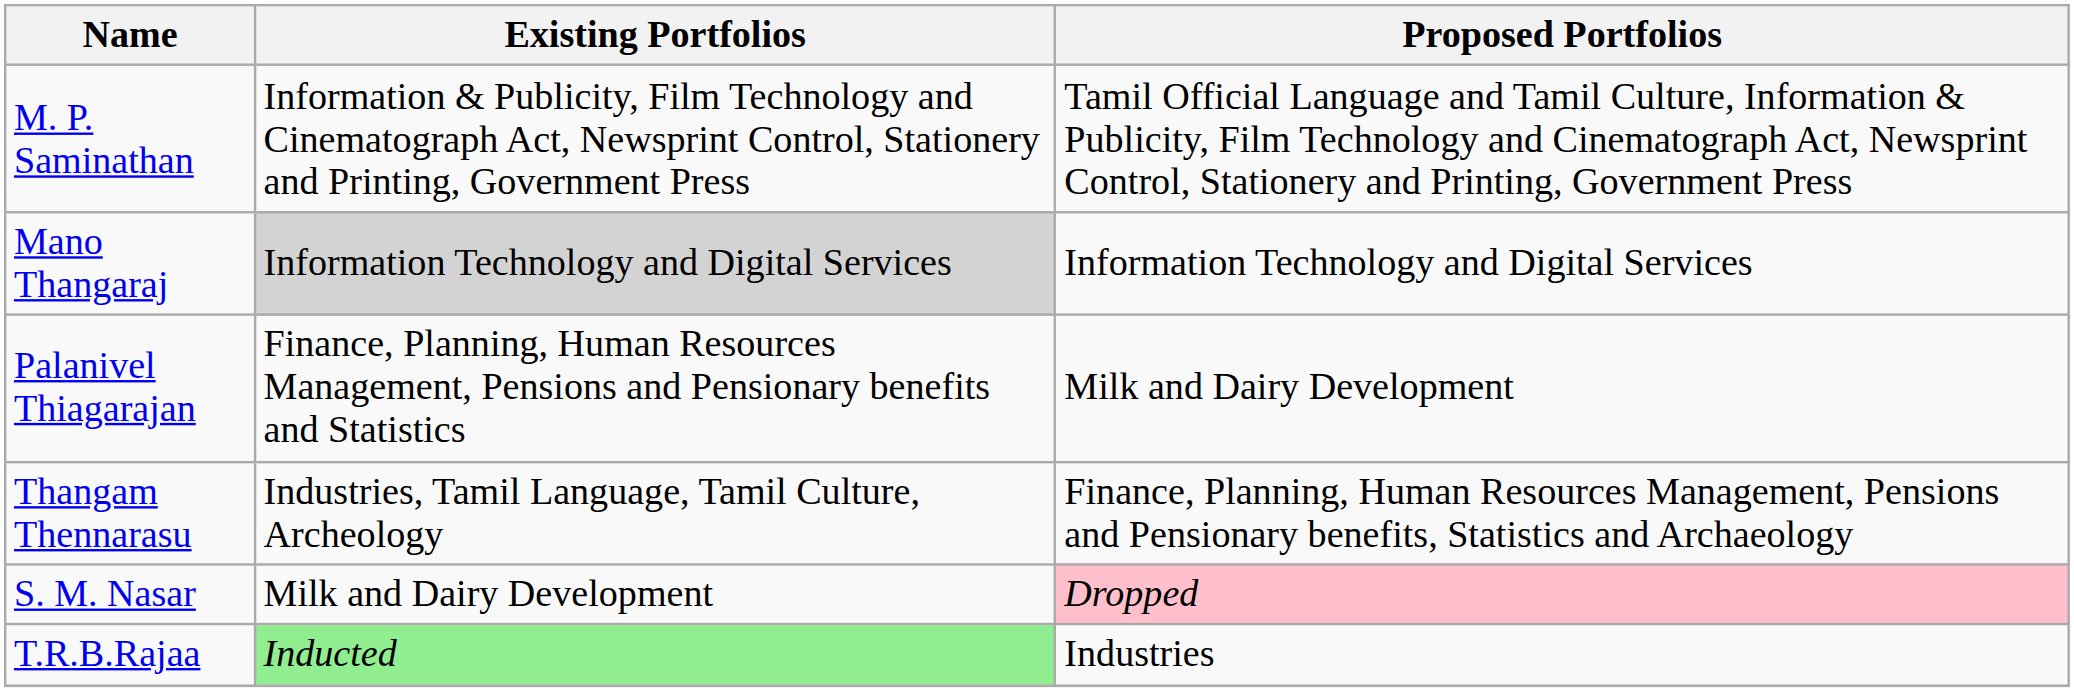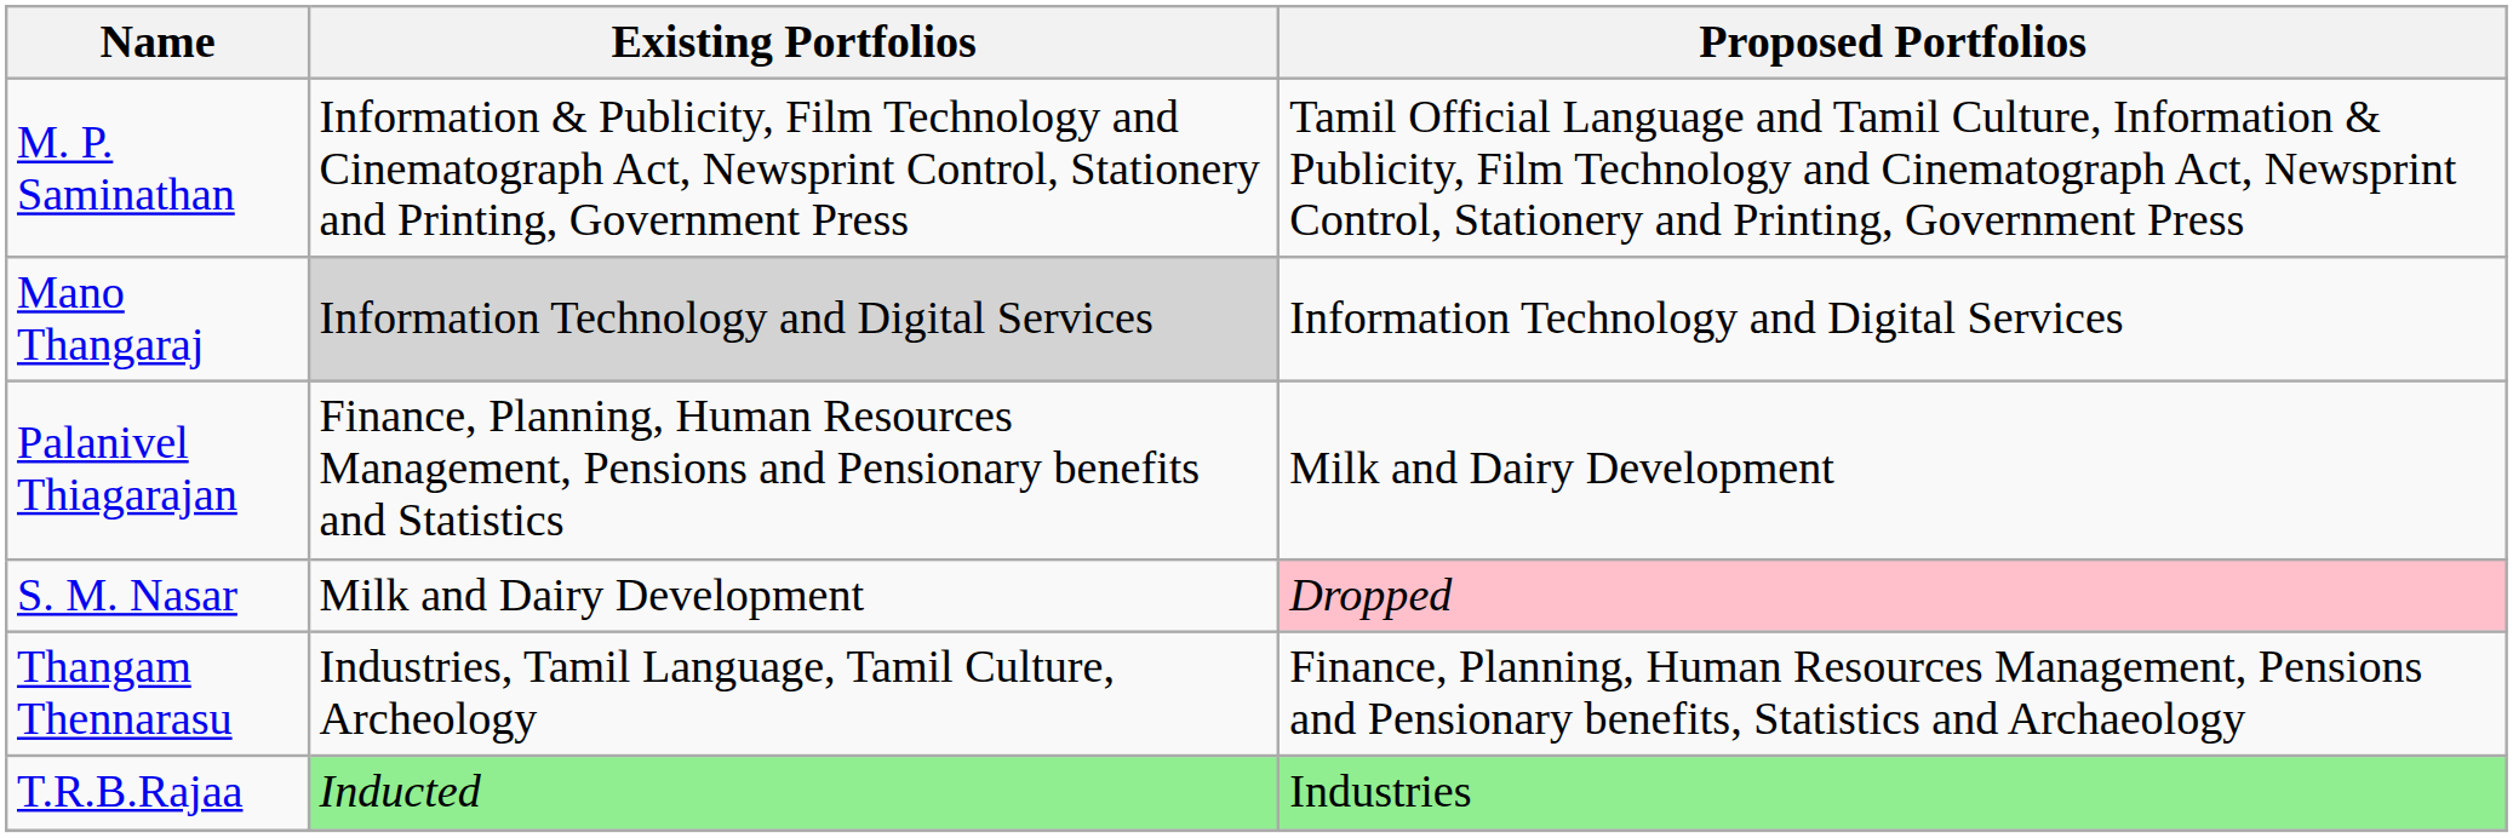 <table class="wikitable sortable" style="text-align:left;"style="font-size: 85%">
 <tr>
 <th>Name</th>
 <th>Existing Portfolios</th>
 <th>Proposed Portfolios</th>
 </tr>
 <tr>
 <td><a href='#'>M. P. Saminathan</a></td>
 <td>Information & Publicity, Film Technology and Cinematograph Act, Newsprint Control, Stationery and Printing, Government Press</td>
 <td>Tamil Official Language and Tamil Culture, Information & Publicity, Film Technology and Cinematograph Act, Newsprint Control, Stationery and Printing, Government Press</td>
 </tr>
 <tr>
 <td><a href='#'>Mano Thangaraj</a></td>
 <td style="background: lightgrey;">Information Technology and Digital Services</td>
 <td>Information Technology and Digital Services</td>
 </tr>
 <tr>
 <td><a href='#'>Palanivel Thiagarajan</a></td>
 <td>Finance, Planning, Human Resources Management, Pensions and Pensionary benefits and Statistics</td>
 <td>Milk and Dairy Development</td>
 </tr>
 <tr>
+<td><a href='#'>S. M. Nasar</a></td>
+<td>Milk and Dairy Development</td>
+<td style="background-color: pink"><em>Dropped</em></td>
+</tr>
+<tr>
 <td><a href='#'>Thangam Thennarasu</a></td>
 <td>Industries, Tamil Language, Tamil Culture, Archeology</td>
 <td>Finance, Planning, Human Resources Management, Pensions and Pensionary benefits, Statistics and Archaeology</td>
 </tr>
 <tr>
-<td><a href='#'>S. M. Nasar</a></td>
-<td>Milk and Dairy Development</td>
-<td style="background-color: pink"><em>Dropped</em></td>
-</tr>
-<tr>
 <td><a href='#'>T.R.B.Rajaa</a></td>
 <td style="background-color: lightgreen"><em>Inducted</em></td>
-<td>Industries</td>
+<td style="background: lightgreen;">Industries</td>
 </tr>
 <tr>
 </tr>
 </table>
